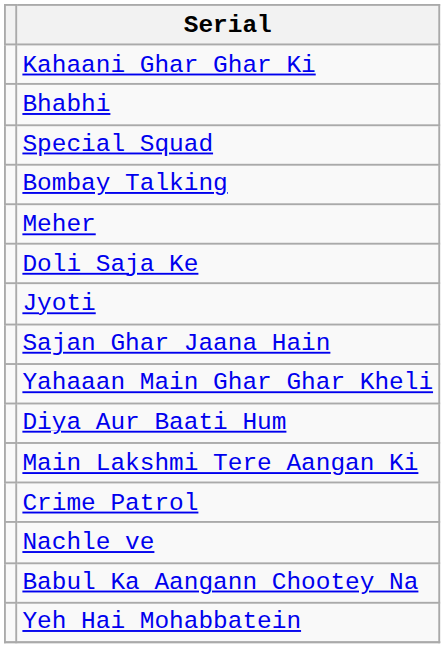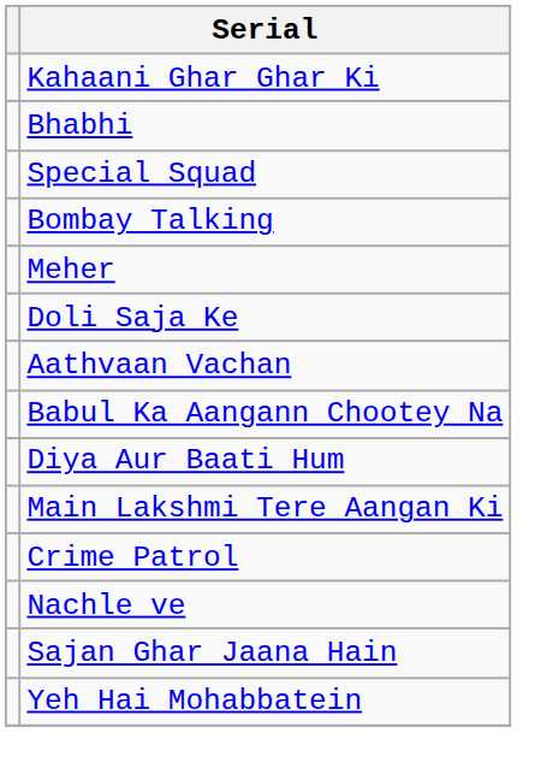 <table class="wikitable">
 <tr align="center">
 <th></th>
 <th>Serial</th>
 </tr>
 <tr>
 <td></td>
 <td><a href='#'>Kahaani Ghar Ghar Ki</a></td>
 </tr>
 <tr>
 <td></td>
 <td><a href='#'>Bhabhi</a></td>
 </tr>
 <tr>
 <td></td>
 <td><a href='#'>Special Squad</a></td>
 </tr>
 <tr>
 <td></td>
 <td><a href='#'>Bombay Talking</a></td>
 </tr>
 <tr>
 <td></td>
 <td><a href='#'>Meher</a></td>
 </tr>
 <tr>
 <td></td>
 <td><a href='#'>Doli Saja Ke</a></td>
 </tr>
 <tr>
 <td></td>
-<td><a href='#'>Jyoti</a></td>
+<td><a href='#'>Aathvaan Vachan</a></td>
 </tr>
 <tr>
 <td></td>
-<td><a href='#'>Sajan Ghar Jaana Hain</a></td>
-</tr>
-<tr>
-<td></td>
-<td><a href='#'>Yahaaan Main Ghar Ghar Kheli</a></td>
+<td><a href='#'>Babul Ka Aangann Chootey Na</a></td>
 </tr>
 <tr>
 <td></td>
 <td><a href='#'>Diya Aur Baati Hum</a></td>
 </tr>
 <tr>
 <td></td>
 <td><a href='#'>Main Lakshmi Tere Aangan Ki</a></td>
 </tr>
 <tr>
 <td></td>
 <td><a href='#'>Crime Patrol</a></td>
 </tr>
 <tr>
 <td></td>
 <td><a href='#'>Nachle ve</a></td>
 </tr>
 <tr>
 <td></td>
-<td><a href='#'>Babul Ka Aangann Chootey Na</a></td>
+<td><a href='#'>Sajan Ghar Jaana Hain</a></td>
 </tr>
 <tr>
 <td></td>
 <td><a href='#'>Yeh Hai Mohabbatein</a></td>
 </tr>
 <tr>
 </tr>
 </table>
